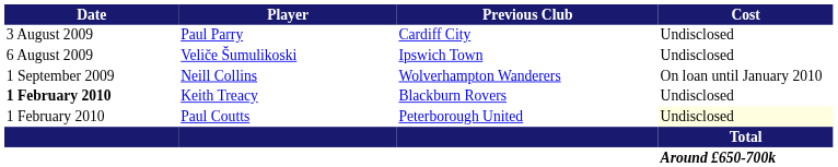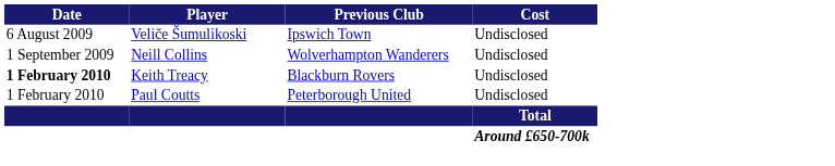 <table border="0" cellspacing="0" cellpadding="2">
 <tr style="background:#191970; color:white;">
 <th width=20%>Date</th>
 <th width=25%>Player</th>
 <th width=30%>Previous Club</th>
 <th width=20%>Cost</th>
-</tr>
-<tr>
-<td>3 August 2009</td>
-<td> <a href='#'>Paul Parry</a></td>
-<td><a href='#'>Cardiff City</a></td>
-<td>Undisclosed</td>
 </tr>
 <tr>
 <td>6 August 2009</td>
 <td> <a href='#'>Veliče Šumulikoski</a></td>
 <td><a href='#'>Ipswich Town</a></td>
 <td>Undisclosed</td>
 </tr>
 <tr>
 <td>1 September 2009</td>
 <td> <a href='#'>Neill Collins</a></td>
 <td><a href='#'>Wolverhampton Wanderers</a></td>
-<td>On loan until January 2010</td>
+<td>Undisclosed</td>
 </tr>
 <tr>
 <td><strong>1 February 2010</strong></td>
 <td>  <a href='#'>Keith Treacy</a></td>
 <td><a href='#'>Blackburn Rovers</a></td>
 <td>Undisclosed</td>
 </tr>
 <tr>
 <td>1 February 2010</td>
 <td>  <a href='#'>Paul Coutts</a></td>
 <td><a href='#'>Peterborough United</a></td>
-<td style="background: lightyellow;">Undisclosed</td>
+<td>Undisclosed</td>
 </tr>
 <tr style="background:#191970; color:white;">
 <th width=5%></th>
 <th width=7%></th>
 <th width=8%></th>
 <th width=12%>Total</th>
 </tr>
 <tr>
 <td></td>
 <td></td>
 <td></td>
 <td><strong><em>Around £650-700k</em></strong></td>
 </tr>
 </table>
